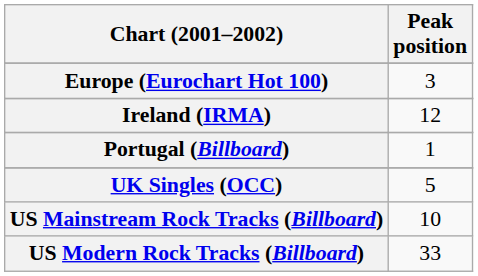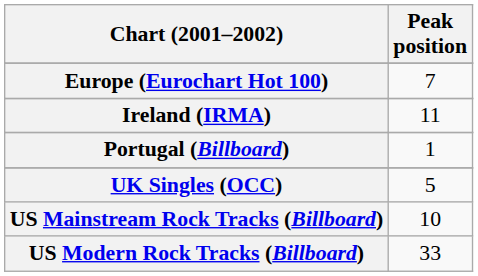 <table class="wikitable sortable plainrowheaders" style="text-align:center">
 <tr>
 <th scope="col">Chart (2001–2002)</th>
 <th scope="col">Peak<br>position</th>
 </tr>
 <tr>
 </tr>
 <tr>
 </tr>
 <tr>
 </tr>
 <tr>
 </tr>
 <tr>
 </tr>
 <tr>
 <th scope="row">Europe (<a href='#'>Eurochart Hot 100</a>)</th>
-<td>3</td>
+<td>7</td>
 </tr>
 <tr>
 </tr>
 <tr>
 </tr>
 <tr>
 </tr>
 <tr>
 </tr>
 <tr>
 <th scope="row">Ireland (<a href='#'>IRMA</a>)</th>
-<td>12</td>
+<td>11</td>
 </tr>
 <tr>
 </tr>
 <tr>
 </tr>
 <tr>
 </tr>
 <tr>
 <th scope="row">Portugal (<a href='#'><em>Billboard</em></a>)</th>
 <td>1</td>
 </tr>
 <tr>
 </tr>
 <tr>
 </tr>
 <tr>
 </tr>
 <tr>
 </tr>
 <tr>
 <th scope="row"><a href='#'>UK Singles</a> (<a href='#'>OCC</a>)</th>
 <td>5</td>
 </tr>
 <tr>
 <th scope="row">US <a href='#'>Mainstream Rock Tracks</a> (<a href='#'><em>Billboard</em></a>)</th>
 <td>10</td>
 </tr>
 <tr>
 <th scope="row">US <a href='#'>Modern Rock Tracks</a> (<a href='#'><em>Billboard</em></a>)</th>
 <td>33</td>
 </tr>
 </table>
